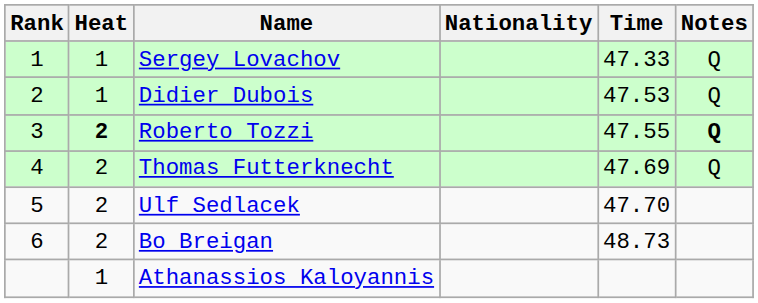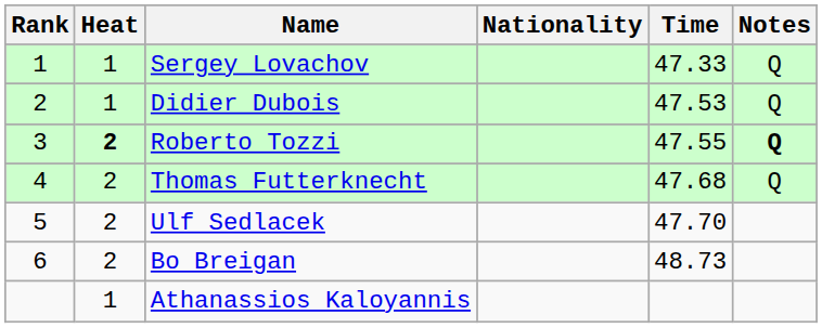 <table class="wikitable sortable" style="text-align:center">
 <tr>
 <th>Rank</th>
 <th>Heat</th>
 <th>Name</th>
 <th>Nationality</th>
 <th>Time</th>
 <th>Notes</th>
 </tr>
 <tr bgcolor=ccffcc>
 <td>1</td>
 <td>1</td>
 <td align="left"><a href='#'>Sergey Lovachov</a></td>
 <td align=left></td>
 <td>47.33</td>
 <td>Q</td>
 </tr>
 <tr bgcolor=ccffcc>
 <td>2</td>
 <td>1</td>
 <td align="left"><a href='#'>Didier Dubois</a></td>
 <td align=left></td>
 <td>47.53</td>
 <td>Q</td>
 </tr>
 <tr bgcolor=ccffcc>
 <td>3</td>
 <td><strong>2</strong></td>
 <td align="left"><a href='#'>Roberto Tozzi</a></td>
 <td align=left></td>
 <td>47.55</td>
 <td><strong>Q</strong></td>
 </tr>
 <tr bgcolor=ccffcc>
 <td>4</td>
 <td>2</td>
 <td align="left"><a href='#'>Thomas Futterknecht</a></td>
 <td align=left></td>
-<td>47.69</td>
+<td>47.68</td>
 <td>Q</td>
 </tr>
 <tr>
 <td>5</td>
 <td>2</td>
 <td align="left"><a href='#'>Ulf Sedlacek</a></td>
 <td align=left></td>
 <td>47.70</td>
 <td></td>
 </tr>
 <tr>
 <td>6</td>
 <td>2</td>
 <td align="left"><a href='#'>Bo Breigan</a></td>
 <td align=left></td>
 <td>48.73</td>
 <td></td>
 </tr>
 <tr>
 <td></td>
 <td>1</td>
 <td align="left"><a href='#'>Athanassios Kaloyannis</a></td>
 <td align=left></td>
 <td></td>
 <td></td>
 </tr>
 </table>
